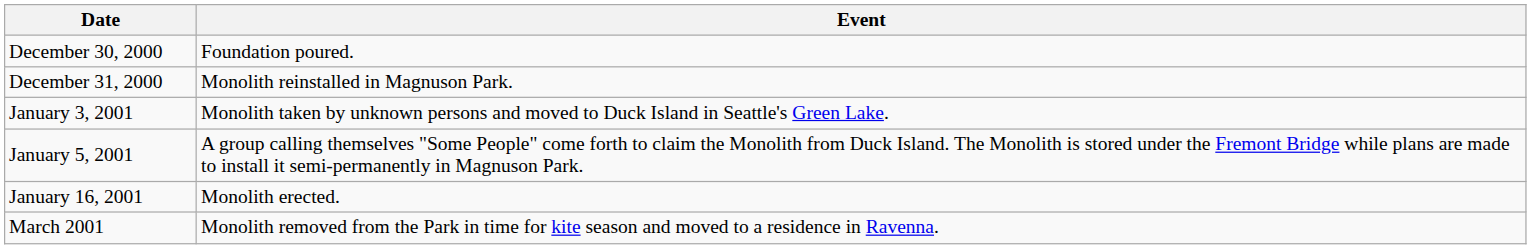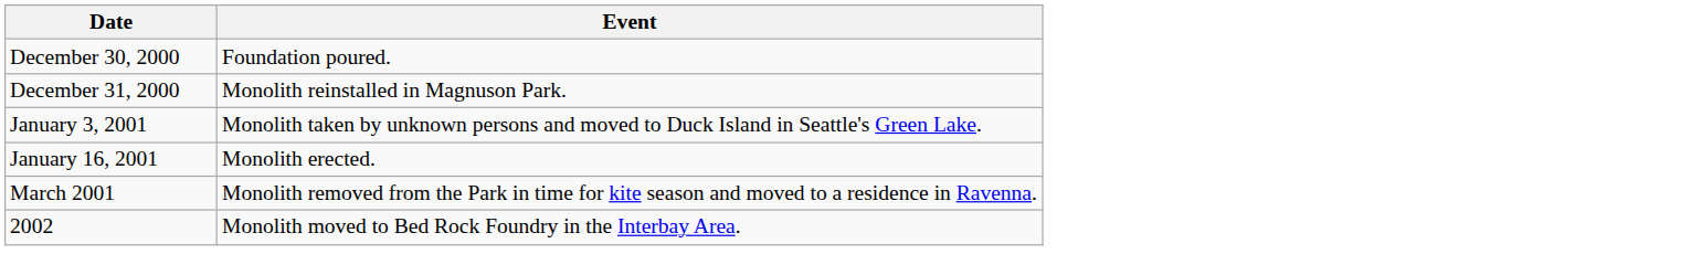 <table class="wikitable">
 <tr>
 <th scope="col" style="width:150px;">Date</th>
 <th>Event</th>
 </tr>
 <tr>
 <td>December 30, 2000</td>
 <td>Foundation poured.</td>
 </tr>
 <tr>
 <td>December 31, 2000</td>
 <td>Monolith reinstalled in Magnuson Park.</td>
 </tr>
 <tr>
 <td>January 3, 2001</td>
 <td>Monolith taken by unknown persons and moved to Duck Island in Seattle's <a href='#'>Green Lake</a>.</td>
 </tr>
 <tr>
-<td>January 5, 2001</td>
-<td>A group calling themselves "Some People" come forth to claim the Monolith from Duck Island. The Monolith is stored under the <a href='#'>Fremont Bridge</a> while plans are made to install it semi-permanently in Magnuson Park.</td>
-</tr>
-<tr>
 <td>January 16, 2001</td>
 <td>Monolith erected.</td>
 </tr>
 <tr>
 <td>March 2001</td>
 <td>Monolith removed from the Park in time for <a href='#'>kite</a> season and moved to a residence in <a href='#'>Ravenna</a>.</td>
 </tr>
+<tr>
+<td>2002</td>
+<td>Monolith moved to Bed Rock Foundry in the <a href='#'>Interbay Area</a>.</td>
+</tr>
 </table>
